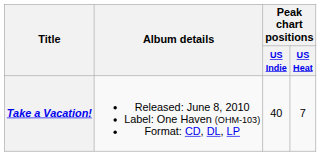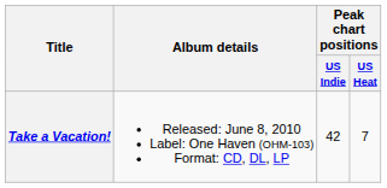 <table class="wikitable plainrowheaders" style="text-align:center;">
 <tr>
 <th scope="col" rowspan="2">Title</th>
 <th scope="col" rowspan="2">Album details</th>
 <th scope="col" colspan="2">Peak chart positions</th>
 </tr>
 <tr>
 <th style="width:30px;"><small><a href='#'>US Indie</a><br></small></th>
 <th style="width:30px;"><small><a href='#'>US Heat</a><br></small></th>
 </tr>
 <tr>
 <th scope="row"><em><a href='#'>Take a Vacation!</a></em></th>
 <td><br><ul><li>Released: June 8, 2010</li><li>Label: One Haven <small>(OHM-103)</small></li><li>Format: <a href='#'>CD</a>, <a href='#'>DL</a>, <a href='#'>LP</a></li></ul></td>
-<td>40</td>
+<td>42</td>
 <td>7</td>
 </tr>
 </table>
